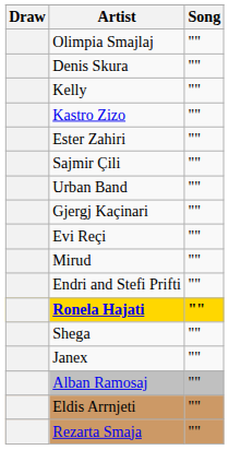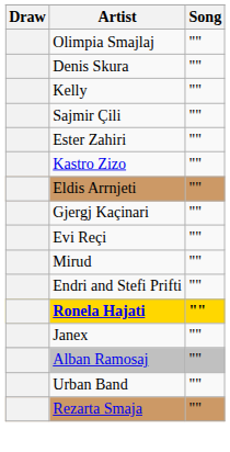 <table class="sortable wikitable plainrowheaders" style="margin: 1em auto 1em auto;">
 <tr>
 </tr>
 <tr>
 <th>Draw</th>
 <th>Artist</th>
 <th>Song</th>
 </tr>
 <tr>
 <th scope="row"></th>
 <td>Olimpia Smajlaj</td>
 <td>""</td>
 </tr>
 <tr>
 <th scope="row"></th>
 <td>Denis Skura</td>
 <td>""</td>
 </tr>
 <tr>
 <th scope="row"></th>
 <td>Kelly</td>
 <td>""</td>
 </tr>
 <tr>
 <th scope="row"></th>
-<td><a href='#'>Kastro Zizo</a></td>
+<td>Sajmir Çili</td>
 <td>""</td>
 </tr>
 <tr>
 <th scope="row"></th>
 <td>Ester Zahiri</td>
 <td>""</td>
 </tr>
 <tr>
 <th scope="row"></th>
-<td>Sajmir Çili</td>
+<td><a href='#'>Kastro Zizo</a></td>
 <td>""</td>
 </tr>
-<tr>
+<tr bgcolor="cc9966">
 <th scope="row"></th>
-<td>Urban Band</td>
+<td>Eldis Arrnjeti</td>
 <td>""</td>
 </tr>
 <tr>
 <th scope="row"></th>
 <td>Gjergj Kaçinari</td>
 <td>""</td>
 </tr>
 <tr>
 <th scope="row"></th>
 <td>Evi Reçi</td>
 <td>""</td>
 </tr>
 <tr>
 <th scope="row"></th>
 <td>Mirud</td>
 <td>""</td>
 </tr>
 <tr>
 <th scope="row"></th>
 <td>Endri and Stefi Prifti</td>
 <td>""</td>
 </tr>
 <tr bgcolor="gold">
 <th scope="row"></th>
 <td><strong><a href='#'>Ronela Hajati</a></strong></td>
 <td><strong>""</strong></td>
 </tr>
 <tr>
 <th scope="row"></th>
-<td>Shega</td>
-<td>""</td>
-</tr>
-<tr>
-<th scope="row"></th>
 <td>Janex</td>
 <td>""</td>
 </tr>
 <tr bgcolor="silver">
 <th scope="row"></th>
 <td><a href='#'>Alban Ramosaj</a></td>
 <td>""</td>
 </tr>
-<tr bgcolor="cc9966">
+<tr>
 <th scope="row"></th>
-<td>Eldis Arrnjeti</td>
+<td>Urban Band</td>
 <td>""</td>
 </tr>
 <tr bgcolor="cc9966">
 <th scope="row"></th>
 <td><a href='#'>Rezarta Smaja</a></td>
 <td>""</td>
 </tr>
 </table>
